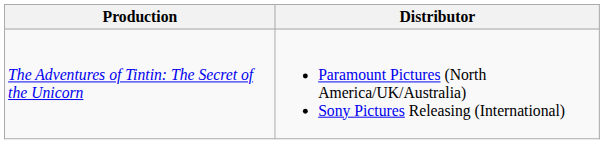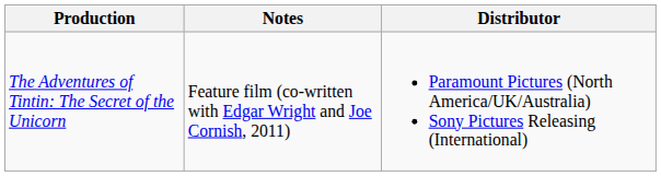 <table class="wikitable">
 <tr style="background:#ccc; text-align:center;">
 <th>Production</th>
+<th>Notes</th>
 <th>Distributor</th>
 </tr>
 <tr>
 <td><em><a href='#'>The Adventures of Tintin: The Secret of the Unicorn</a></em></td>
+<td><br>Feature film (co-written with <a href='#'>Edgar Wright</a> and <a href='#'>Joe Cornish</a>, 2011)</td>
 <td><br><ul><li><a href='#'>Paramount Pictures</a> (North America/UK/Australia)</li><li><a href='#'>Sony Pictures</a> Releasing (International)</li></ul></td>
 </tr>
 </table>
